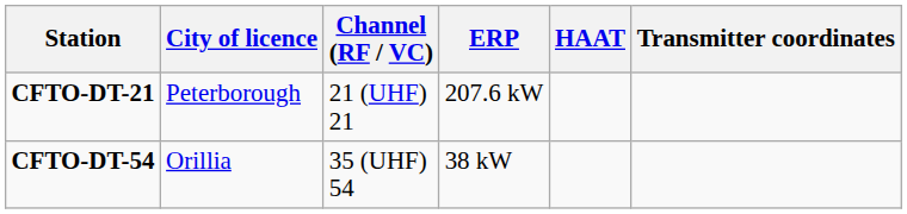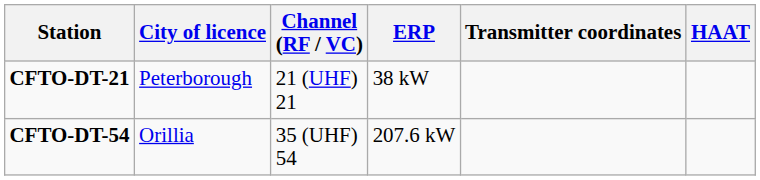 <table class="wikitable">
 <tr>
 <th>Station</th>
 <th><a href='#'>City of licence</a></th>
 <th><a href='#'>Channel</a><br>(<a href='#'>RF</a> / <a href='#'>VC</a>)</th>
 <th><a href='#'>ERP</a></th>
+<th>Transmitter coordinates</th>
 <th><a href='#'>HAAT</a></th>
-<th>Transmitter coordinates</th>
 </tr>
 <tr style="vertical-align: top; text-align: left;">
 <td><strong>CFTO-DT-21</strong></td>
 <td><a href='#'>Peterborough</a></td>
 <td>21 (<a href='#'>UHF</a>)<br>21</td>
-<td>207.6 kW</td>
+<td>38 kW</td>
 <td></td>
 <td></td>
 </tr>
 <tr style="vertical-align: top; text-align: left;">
 <td><strong>CFTO-DT-54</strong></td>
 <td><a href='#'>Orillia</a></td>
 <td>35 (UHF)<br>54</td>
-<td>38 kW</td>
+<td>207.6 kW</td>
 <td></td>
 <td></td>
 </tr>
 </table>
